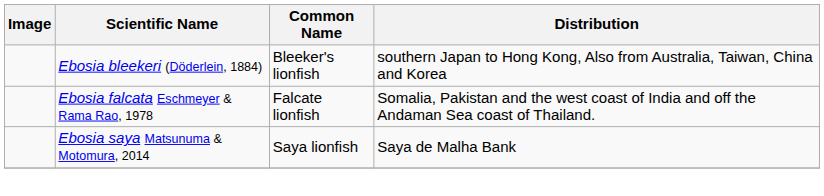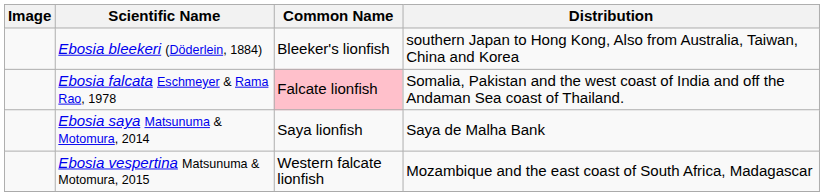 <table class="wikitable">
 <tr>
 <th>Image</th>
 <th>Scientific Name</th>
 <th>Common Name</th>
 <th>Distribution</th>
 </tr>
 <tr>
 <td></td>
 <td><em><a href='#'>Ebosia bleekeri</a></em> <small>(<a href='#'>Döderlein</a>, 1884)</small></td>
 <td>Bleeker's lionfish</td>
 <td>southern Japan to Hong Kong, Also from Australia, Taiwan, China and Korea</td>
 </tr>
 <tr>
 <td></td>
 <td><em><a href='#'>Ebosia falcata</a></em> <small><a href='#'>Eschmeyer</a> & <a href='#'>Rama Rao</a>, 1978</small></td>
-<td>Falcate lionfish</td>
+<td style="background: pink;">Falcate lionfish</td>
 <td>Somalia, Pakistan and the west coast of India and off the Andaman Sea coast of Thailand.</td>
 </tr>
 <tr>
 <td></td>
 <td><em><a href='#'>Ebosia saya</a></em> <small><a href='#'>Matsunuma</a> & <a href='#'>Motomura</a>, 2014</small></td>
 <td>Saya lionfish</td>
 <td>Saya de Malha Bank</td>
 </tr>
 <tr>
+<td></td>
+<td><em><a href='#'>Ebosia vespertina</a></em> <small>Matsunuma & Motomura, 2015</small> </td>
+<td>Western falcate lionfish</td>
+<td>Mozambique and the east coast of South Africa, Madagascar</td>
+</tr>
+<tr>
 </tr>
 </table>
